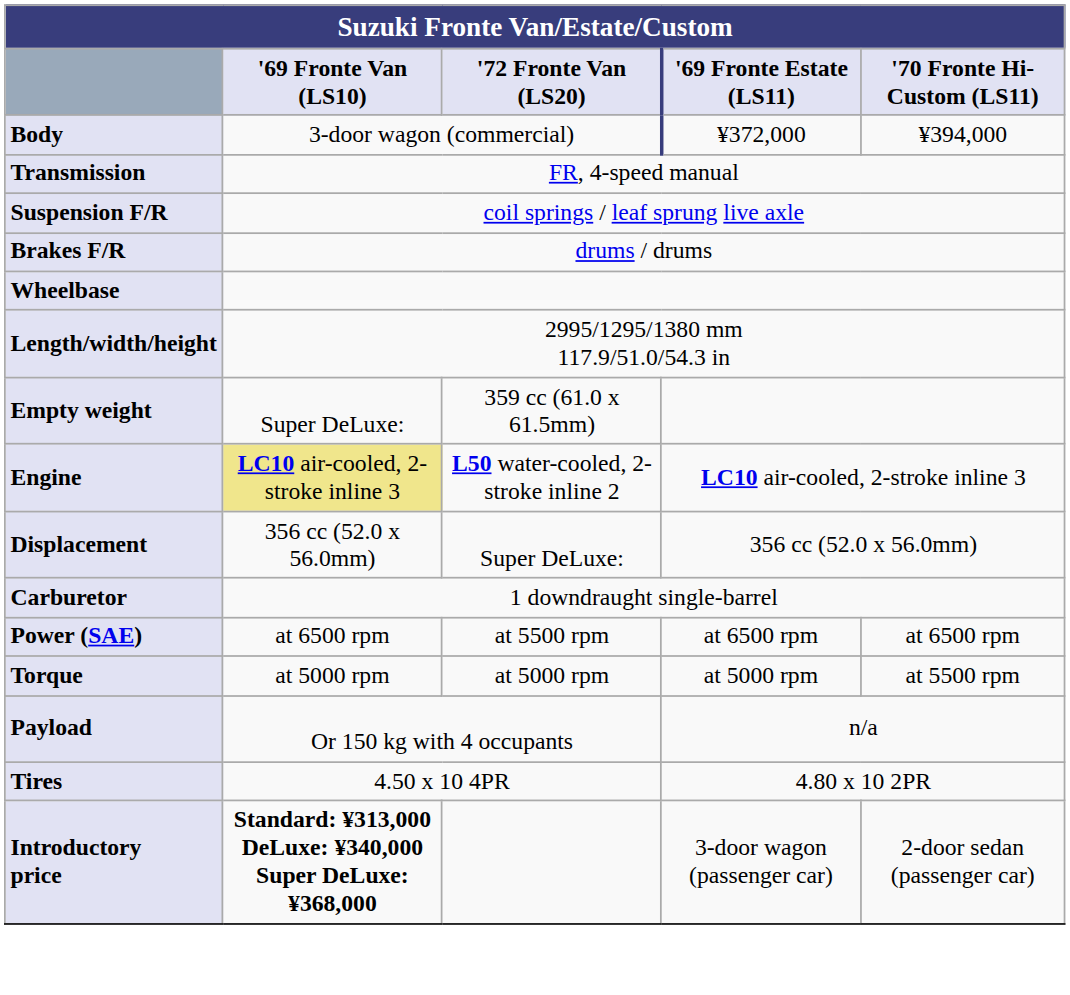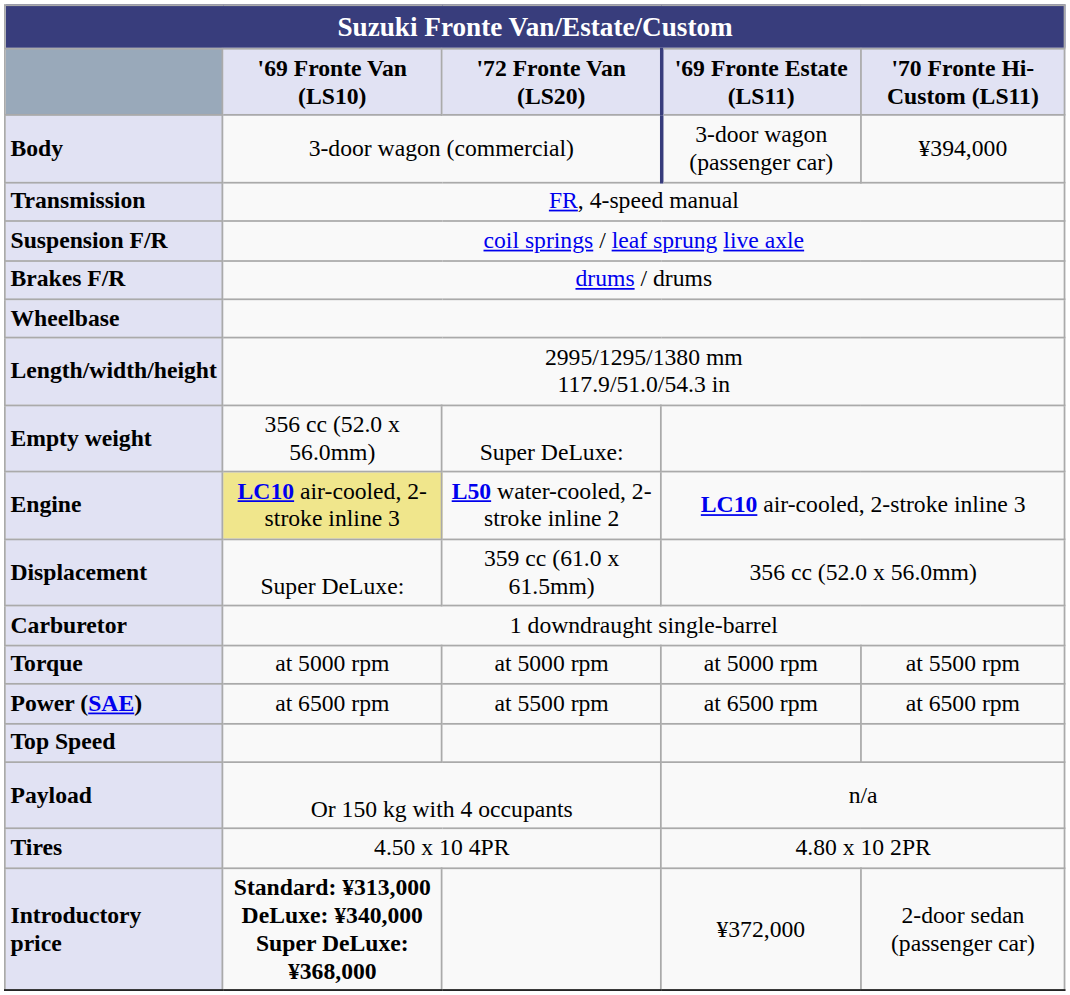 <table class="wikitable collapsible collapsed" rules="all" style="float: right; border:solid 1px #1C1C1C; font-size:85%; empty-cells:show;">
 <tr>
 <th colspan = 5 width=255 style="background-color:#383d7c;color:white;font-size:115%">Suzuki Fronte Van/Estate/Custom</th>
 </tr>
 <tr>
 <td style="background-color:#99a9ba;"></td>
 <th style="background-color:#e1e2f3">'69 <strong>Fronte Van (LS10)</strong></th>
 <th style="background-color:#e1e2f3; border-right: 2px solid #383d7c">'72 <strong>Fronte Van (LS20)</strong></th>
 <th style="background-color:#e1e2f3">'69 <strong>Fronte Estate (LS11)</strong></th>
 <th style="background-color:#e1e2f3">'70 <strong>Fronte Hi-Custom (LS11)</strong></th>
 </tr>
 <tr>
 <td width=100 style="background-color:#e1e2f3;"><strong>Body</strong></td>
 <td colspan = 2 align="center" style = "border-right: 2px solid #383d7c">3-door wagon (commercial)</td>
-<td align="center">¥372,000</td>
+<td align="center">3-door wagon (passenger car)</td>
 <td align="center">¥394,000</td>
 </tr>
 <tr>
 <td width=100 style="background-color:#e1e2f3;"><strong>Transmission</strong></td>
 <td colspan = 4 align="center"><a href='#'>FR</a>, 4-speed manual</td>
 </tr>
 <tr>
 <td style="background-color:#e1e2f3;"><strong>Suspension F/R</strong></td>
 <td colspan = 4 align="center"><a href='#'>coil springs</a> / <a href='#'>leaf sprung</a> <a href='#'>live axle</a></td>
 </tr>
 <tr>
 <td style="background-color:#e1e2f3;"><strong>Brakes F/R</strong></td>
 <td colspan = 4 align="center"><a href='#'>drums</a> / drums</td>
 </tr>
 <tr>
 <td style="background-color:#e1e2f3;"><strong>Wheelbase</strong></td>
 <td colspan = 4 align="center"></td>
 </tr>
 <tr>
 <td style="background-color:#e1e2f3;"><strong>Length/width/height</strong></td>
 <td colspan = 4 align="center">2995/1295/1380 mm <br> 117.9/51.0/54.3 in</td>
 </tr>
 <tr>
 <td style="background-color:#e1e2f3;"><strong>Empty weight</strong></td>
+<td align="center">356 cc (52.0 x 56.0mm)</td>
 <td align="center"> <br> Super DeLuxe: </td>
-<td align="center">359 cc (61.0 x 61.5mm)</td>
 <td colspan = 2 align="center"></td>
 </tr>
 <tr>
 <td style="background-color:#e1e2f3;"><strong>Engine</strong></td>
 <td align="center" style="background: khaki;"><strong><a href='#'>LC10</a></strong> air-cooled, 2-stroke inline 3</td>
 <td align="center"><strong><a href='#'>L50</a></strong> water-cooled, 2-stroke inline 2</td>
 <td colspan = 2 align="center"><strong><a href='#'>LC10</a></strong> air-cooled, 2-stroke inline 3</td>
 </tr>
 <tr>
 <td style="background-color:#e1e2f3;"><strong>Displacement</strong></td>
-<td align="center">356 cc (52.0 x 56.0mm)</td>
 <td align="center"> <br> Super DeLuxe: </td>
+<td align="center">359 cc (61.0 x 61.5mm)</td>
 <td colspan = 2 align="center">356 cc (52.0 x 56.0mm)</td>
 </tr>
 <tr>
 <td style="background-color:#e1e2f3;"><strong>Carburetor</strong></td>
 <td colspan = 4 align="center">1 downdraught single-barrel</td>
+</tr>
+<tr>
+<td style="background-color:#e1e2f3;"><strong>Torque</strong></td>
+<td align="center"> at 5000 rpm</td>
+<td align="center"> at 5000 rpm</td>
+<td align="center"> at 5000 rpm</td>
+<td align="center"> at 5500 rpm</td>
 </tr>
 <tr>
 <td style="background-color:#e1e2f3;"><strong>Power (<a href='#'>SAE</a>)</strong></td>
 <td align="center"> at 6500 rpm</td>
 <td align="center"> at 5500 rpm</td>
 <td align="center"> at 6500 rpm</td>
 <td align="center"> at 6500 rpm</td>
 </tr>
 <tr>
-<td style="background-color:#e1e2f3;"><strong>Torque</strong></td>
-<td align="center"> at 5000 rpm</td>
-<td align="center"> at 5000 rpm</td>
-<td align="center"> at 5000 rpm</td>
-<td align="center"> at 5500 rpm</td>
+<td style="background-color:#e1e2f3;"><strong>Top Speed</strong></td>
+<td align="center"></td>
+<td align="center"> </td>
+<td align="center"></td>
+<td align="center"></td>
 </tr>
 <tr>
 <td style="background-color:#e1e2f3;"><strong>Payload</strong></td>
 <td colspan = 2 align="center"> <br> Or 150 kg with 4 occupants</td>
 <td colspan = 2 align="center">n/a</td>
 </tr>
 <tr>
 <td style="background-color:#e1e2f3;"><strong>Tires</strong></td>
 <td colspan = 2 align="center">4.50 x 10 4PR</td>
 <td colspan = 2 align="center">4.80 x 10 2PR</td>
 </tr>
 <tr>
 <td style="background-color:#e1e2f3;"><strong>Introductory <br> price</strong></td>
 <td align="center"><strong>Standard: ¥313,000 <br> DeLuxe: ¥340,000 <br> Super DeLuxe: ¥368,000</strong></td>
 <td align="center"> </td>
-<td align="center">3-door wagon (passenger car)</td>
+<td align="center">¥372,000</td>
 <td align="center">2-door sedan (passenger car)</td>
 </tr>
 <tr>
 </tr>
 </table>
